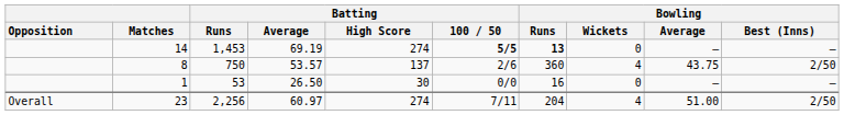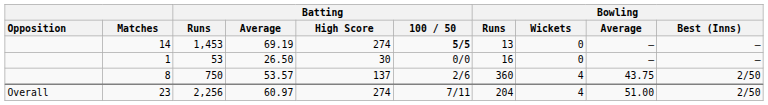 <table class="wikitable" style="margin: 1em auto 1em auto; width:80%">
 <tr>
 <th colspan=2> </th>
 <th colspan=4>Batting</th>
 <th colspan=4>Bowling</th>
 </tr>
 <tr>
 <th style="text-align:left;">Opposition</th>
 <th>Matches</th>
 <th>Runs</th>
 <th>Average</th>
 <th>High Score</th>
 <th>100 / 50</th>
 <th>Runs</th>
 <th>Wickets</th>
 <th>Average</th>
 <th>Best (Inns)</th>
 </tr>
 <tr style="text-align:right;">
 <td style="text-align:left;"></td>
 <td>14</td>
 <td>1,453</td>
 <td>69.19</td>
 <td>274</td>
 <td><strong>5/5</strong></td>
-<td><strong>13</strong></td>
+<td>13</td>
+<td>0</td>
+<td> –</td>
+<td> –</td>
+</tr>
+<tr style="text-align:right;">
+<td style="text-align:left;"></td>
+<td>1</td>
+<td>53</td>
+<td>26.50</td>
+<td>30</td>
+<td>0/0</td>
+<td>16</td>
 <td>0</td>
 <td> –</td>
 <td> –</td>
 </tr>
 <tr style="text-align:right;">
 <td style="text-align:left;"></td>
 <td>8</td>
 <td>750</td>
 <td>53.57</td>
 <td>137</td>
 <td>2/6</td>
 <td>360</td>
 <td>4</td>
 <td>43.75</td>
 <td>2/50</td>
 </tr>
-<tr style="text-align:right;">
-<td style="text-align:left;"></td>
-<td>1</td>
-<td>53</td>
-<td>26.50</td>
-<td>30</td>
-<td>0/0</td>
-<td>16</td>
-<td>0</td>
-<td> –</td>
-<td> –</td>
-</tr>
 <tr style="text-align:right; border-top:solid 2px grey;">
 <td style="text-align:left;">Overall</td>
 <td>23</td>
 <td>2,256</td>
 <td>60.97</td>
 <td>274</td>
 <td>7/11</td>
 <td>204</td>
 <td>4</td>
 <td>51.00</td>
 <td>2/50</td>
 </tr>
 </table>
